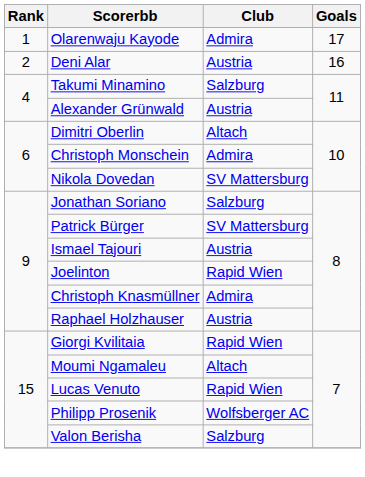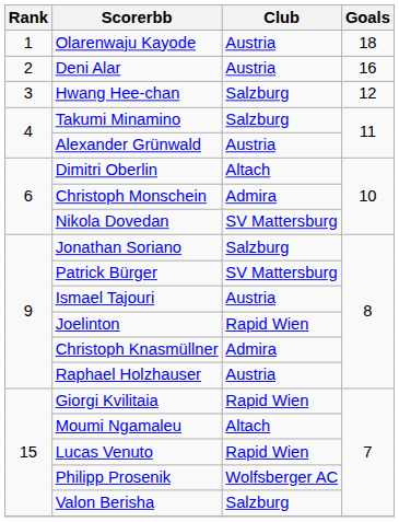 <table class="wikitable" style="text-align:center">
 <tr>
 <th>Rank</th>
 <th>Scorerbb</th>
 <th>Club</th>
 <th>Goals</th>
 </tr>
 <tr>
 <td>1</td>
 <td align="left"> <a href='#'>Olarenwaju Kayode</a></td>
-<td align="left"><a href='#'>Admira</a></td>
-<td>17</td>
+<td align="left"><a href='#'>Austria</a></td>
+<td>18</td>
 </tr>
 <tr>
 <td>2</td>
 <td align="left"> <a href='#'>Deni Alar</a></td>
 <td align="left"><a href='#'>Austria</a></td>
 <td>16</td>
+</tr>
+<tr>
+<td>3</td>
+<td align="left"> <a href='#'>Hwang Hee-chan</a></td>
+<td align="left"><a href='#'>Salzburg</a></td>
+<td>12</td>
 </tr>
 <tr>
 <td rowspan=2>4</td>
 <td align="left"> <a href='#'>Takumi Minamino</a></td>
 <td align="left"><a href='#'>Salzburg</a></td>
 <td rowspan=2>11</td>
 </tr>
 <tr>
 <td align="left"> <a href='#'>Alexander Grünwald</a></td>
 <td align="left"><a href='#'>Austria</a></td>
 </tr>
 <tr>
 <td rowspan=3>6</td>
 <td align="left"> <a href='#'>Dimitri Oberlin</a></td>
 <td align="left"><a href='#'>Altach</a></td>
 <td rowspan=3>10</td>
 </tr>
 <tr>
 <td align="left"> <a href='#'>Christoph Monschein</a></td>
 <td align="left"><a href='#'>Admira</a></td>
 </tr>
 <tr>
 <td align="left"> <a href='#'>Nikola Dovedan</a></td>
 <td align="left"><a href='#'>SV Mattersburg</a></td>
 </tr>
 <tr>
 <td rowspan=6>9</td>
 <td align="left"> <a href='#'>Jonathan Soriano</a></td>
 <td align="left"><a href='#'>Salzburg</a></td>
 <td rowspan=6>8</td>
 </tr>
 <tr>
 <td align="left"> <a href='#'>Patrick Bürger</a></td>
 <td align="left"><a href='#'>SV Mattersburg</a></td>
 </tr>
 <tr>
 <td align="left"> <a href='#'>Ismael Tajouri</a></td>
 <td align="left"><a href='#'>Austria</a></td>
 </tr>
 <tr>
 <td align="left"> <a href='#'>Joelinton</a></td>
 <td align="left"><a href='#'>Rapid Wien</a></td>
 </tr>
 <tr>
 <td align="left"> <a href='#'>Christoph Knasmüllner</a></td>
 <td align="left"><a href='#'>Admira</a></td>
 </tr>
 <tr>
 <td align="left"> <a href='#'>Raphael Holzhauser</a></td>
 <td align="left"><a href='#'>Austria</a></td>
 </tr>
 <tr>
 <td rowspan=5>15</td>
 <td align="left"> <a href='#'>Giorgi Kvilitaia</a></td>
 <td align="left"><a href='#'>Rapid Wien</a></td>
 <td rowspan=5>7</td>
 </tr>
 <tr>
 <td align="left"> <a href='#'>Moumi Ngamaleu</a></td>
 <td align="left"><a href='#'>Altach</a></td>
 </tr>
 <tr>
 <td align="left"> <a href='#'>Lucas Venuto</a></td>
 <td align="left"><a href='#'>Rapid Wien</a></td>
 </tr>
 <tr>
 <td align="left"> <a href='#'>Philipp Prosenik</a></td>
 <td align="left"><a href='#'>Wolfsberger AC</a></td>
 </tr>
 <tr>
 <td align="left"> <a href='#'>Valon Berisha</a></td>
 <td align="left"><a href='#'>Salzburg</a></td>
 </tr>
 <tr>
 </tr>
 </table>
